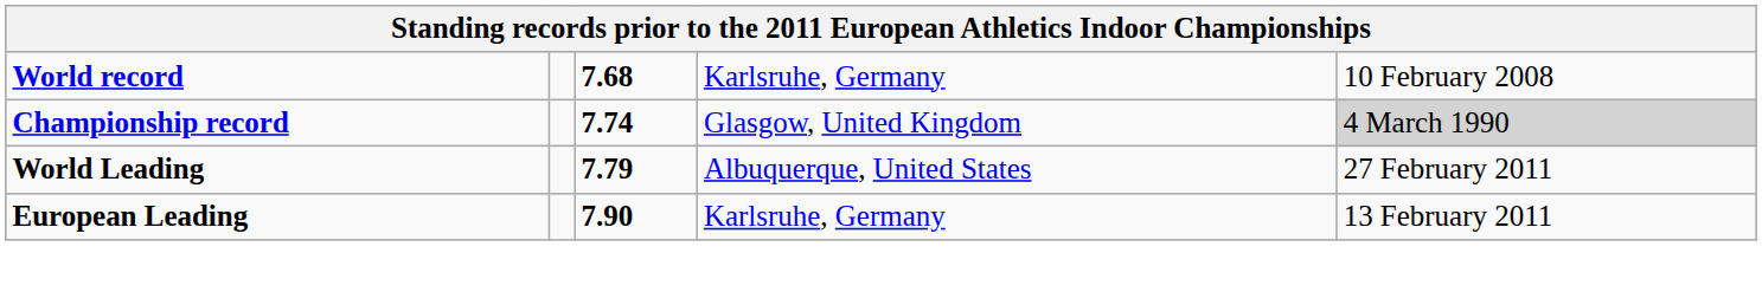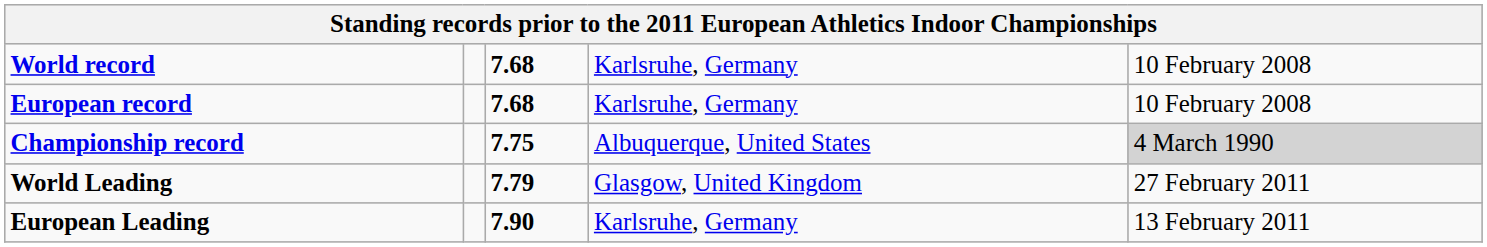 <table class="wikitable" width=75%>
 <tr>
 <th colspan="5">Standing records prior to the 2011 European Athletics Indoor Championships</th>
 </tr>
 <tr>
 <td><strong><a href='#'>World record</a></strong></td>
 <td></td>
 <td><strong>7.68</strong></td>
 <td><a href='#'>Karlsruhe</a>, <a href='#'>Germany</a></td>
 <td>10 February 2008</td>
 </tr>
 <tr>
+<td><strong><a href='#'>European record</a></strong></td>
+<td></td>
+<td><strong>7.68</strong></td>
+<td><a href='#'>Karlsruhe</a>, <a href='#'>Germany</a></td>
+<td>10 February 2008</td>
+</tr>
+<tr>
 <td><strong><a href='#'>Championship record</a></strong></td>
 <td></td>
-<td><strong>7.74</strong></td>
-<td><a href='#'>Glasgow</a>, <a href='#'>United Kingdom</a></td>
+<td><strong>7.75</strong></td>
+<td><a href='#'>Albuquerque</a>, <a href='#'>United States</a></td>
 <td style="background: lightgrey;">4 March 1990</td>
 </tr>
 <tr>
 <td><strong>World Leading</strong></td>
 <td></td>
 <td><strong>7.79</strong></td>
-<td><a href='#'>Albuquerque</a>, <a href='#'>United States</a></td>
+<td><a href='#'>Glasgow</a>, <a href='#'>United Kingdom</a></td>
 <td>27 February 2011</td>
 </tr>
 <tr>
 <td><strong>European Leading</strong></td>
 <td></td>
 <td><strong>7.90</strong></td>
 <td><a href='#'>Karlsruhe</a>, <a href='#'>Germany</a></td>
 <td>13 February 2011</td>
 </tr>
 </table>
